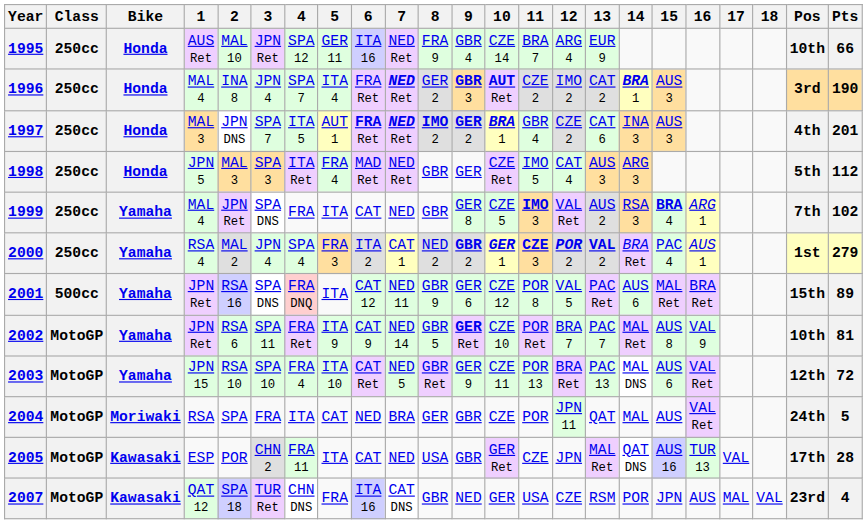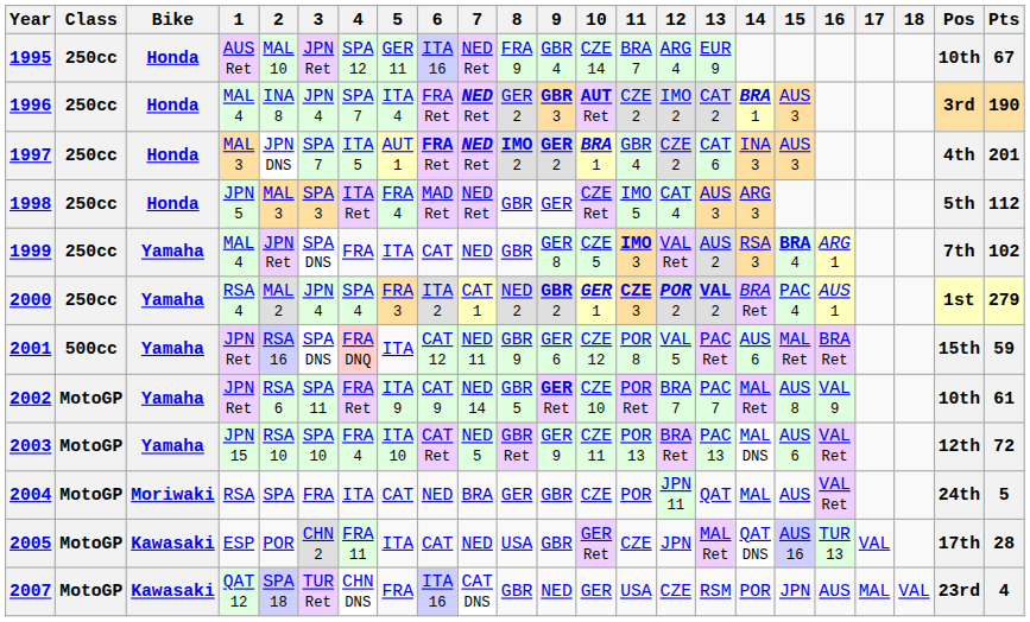 <table class="wikitable" style="text-align:center">
 <tr>
 <th>Year</th>
 <th>Class</th>
 <th>Bike</th>
 <th>1</th>
 <th>2</th>
 <th>3</th>
 <th>4</th>
 <th>5</th>
 <th>6</th>
 <th>7</th>
 <th>8</th>
 <th>9</th>
 <th>10</th>
 <th>11</th>
 <th>12</th>
 <th>13</th>
 <th>14</th>
 <th>15</th>
 <th>16</th>
 <th>17</th>
 <th>18</th>
 <th>Pos</th>
 <th>Pts</th>
 </tr>
 <tr>
 <th><a href='#'>1995</a></th>
 <th>250cc</th>
 <th><a href='#'>Honda</a></th>
 <td style="background:#EFCFFF;"><a href='#'>AUS</a><br><small>Ret</small></td>
 <td style="background:#DFFFDF;"><a href='#'>MAL</a><br><small>10</small></td>
 <td style="background:#EFCFFF;"><a href='#'>JPN</a><br><small>Ret</small></td>
 <td style="background:#DFFFDF;"><a href='#'>SPA</a><br><small>12</small></td>
 <td style="background:#DFFFDF;"><a href='#'>GER</a><br><small>11</small></td>
 <td style="background:#CFCFFF;"><a href='#'>ITA</a><br><small>16</small></td>
 <td style="background:#EFCFFF;"><a href='#'>NED</a><br><small>Ret</small></td>
 <td style="background:#DFFFDF;"><a href='#'>FRA</a><br><small>9</small></td>
 <td style="background:#DFFFDF;"><a href='#'>GBR</a><br><small>4</small></td>
 <td style="background:#DFFFDF;"><a href='#'>CZE</a><br><small>14</small></td>
 <td style="background:#DFFFDF;"><a href='#'>BRA</a><br><small>7</small></td>
 <td style="background:#DFFFDF;"><a href='#'>ARG</a><br><small>4</small></td>
 <td style="background:#DFFFDF;"><a href='#'>EUR</a><br><small>9</small></td>
 <td></td>
 <td></td>
 <td></td>
 <td></td>
 <td></td>
 <th>10th</th>
-<th>66</th>
+<th>67</th>
 </tr>
 <tr>
 <th><a href='#'>1996</a></th>
 <th>250cc</th>
 <th><a href='#'>Honda</a></th>
 <td style="background:#DFFFDF;"><a href='#'>MAL</a><br><small>4</small></td>
 <td style="background:#DFFFDF;"><a href='#'>INA</a><br><small>8</small></td>
 <td style="background:#DFFFDF;"><a href='#'>JPN</a><br><small>4</small></td>
 <td style="background:#DFFFDF;"><a href='#'>SPA</a><br><small>7</small></td>
 <td style="background:#DFFFDF;"><a href='#'>ITA</a><br><small>4</small></td>
 <td style="background:#EFCFFF;"><a href='#'>FRA</a><br><small>Ret</small></td>
 <td style="background:#EFCFFF;"><strong><em><a href='#'>NED</a></em></strong><br><small>Ret</small></td>
 <td style="background:#DFDFDF;"><a href='#'>GER</a><br><small>2</small></td>
 <td style="background:#FFDF9F;"><strong><a href='#'>GBR</a></strong><br><small>3</small></td>
 <td style="background:#EFCFFF;"><strong><a href='#'>AUT</a></strong><br><small>Ret</small></td>
 <td style="background:#DFDFDF;"><a href='#'>CZE</a><br><small>2</small></td>
 <td style="background:#DFDFDF;"><a href='#'>IMO</a><br><small>2</small></td>
 <td style="background:#DFDFDF;"><a href='#'>CAT</a><br><small>2</small></td>
 <td style="background:#FFFFBF;"><strong><em><a href='#'>BRA</a></em></strong><br><small>1</small></td>
 <td style="background:#FFDF9F;"><a href='#'>AUS</a><br><small>3</small></td>
 <td></td>
 <td></td>
 <td></td>
 <th style="background:#FFDF9F;">3rd</th>
 <th style="background:#FFDF9F;">190</th>
 </tr>
 <tr>
 <th><a href='#'>1997</a></th>
 <th>250cc</th>
 <th><a href='#'>Honda</a></th>
 <td style="background:#FFDF9F;"><a href='#'>MAL</a><br><small>3</small></td>
 <td style="background:#FFFFFF;"><a href='#'>JPN</a><br><small>DNS</small></td>
 <td style="background:#DFFFDF;"><a href='#'>SPA</a><br><small>7</small></td>
 <td style="background:#DFFFDF;"><a href='#'>ITA</a><br><small>5</small></td>
 <td style="background:#FFFFBF;"><a href='#'>AUT</a><br><small>1</small></td>
 <td style="background:#EFCFFF;"><strong><a href='#'>FRA</a></strong><br><small>Ret</small></td>
 <td style="background:#EFCFFF;"><strong><em><a href='#'>NED</a></em></strong><br><small>Ret</small></td>
 <td style="background:#DFDFDF;"><strong><a href='#'>IMO</a></strong><br><small>2</small></td>
 <td style="background:#DFDFDF;"><strong><a href='#'>GER</a></strong><br><small>2</small></td>
 <td style="background:#FFFFBF;"><strong><em><a href='#'>BRA</a></em></strong><br><small>1</small></td>
 <td style="background:#DFFFDF;"><a href='#'>GBR</a><br><small>4</small></td>
 <td style="background:#DFDFDF;"><a href='#'>CZE</a><br><small>2</small></td>
 <td style="background:#DFFFDF;"><a href='#'>CAT</a><br><small>6</small></td>
 <td style="background:#FFDF9F;"><a href='#'>INA</a><br><small>3</small></td>
 <td style="background:#FFDF9F;"><a href='#'>AUS</a><br><small>3</small></td>
 <td></td>
 <td></td>
 <td></td>
 <th>4th</th>
 <th>201</th>
 </tr>
 <tr>
 <th><a href='#'>1998</a></th>
 <th>250cc</th>
 <th><a href='#'>Honda</a></th>
 <td style="background:#DFFFDF;"><a href='#'>JPN</a><br><small>5</small></td>
 <td style="background:#FFDF9F;"><a href='#'>MAL</a><br><small>3</small></td>
 <td style="background:#FFDF9F;"><a href='#'>SPA</a><br><small>3</small></td>
 <td style="background:#EFCFFF;"><a href='#'>ITA</a><br><small>Ret</small></td>
 <td style="background:#DFFFDF;"><a href='#'>FRA</a><br><small>4</small></td>
 <td style="background:#EFCFFF;"><a href='#'>MAD</a><br><small>Ret</small></td>
 <td style="background:#EFCFFF;"><a href='#'>NED</a><br><small>Ret</small></td>
 <td><a href='#'>GBR</a></td>
 <td><a href='#'>GER</a></td>
 <td style="background:#EFCFFF;"><a href='#'>CZE</a><br><small>Ret</small></td>
 <td style="background:#DFFFDF;"><a href='#'>IMO</a><br><small>5</small></td>
 <td style="background:#DFFFDF;"><a href='#'>CAT</a><br><small>4</small></td>
 <td style="background:#FFDF9F;"><a href='#'>AUS</a><br><small>3</small></td>
 <td style="background:#FFDF9F;"><a href='#'>ARG</a><br><small>3</small></td>
 <td></td>
 <td></td>
 <td></td>
 <td></td>
 <th>5th</th>
 <th>112</th>
 </tr>
 <tr>
 <th><a href='#'>1999</a></th>
 <th>250cc</th>
 <th><a href='#'>Yamaha</a></th>
 <td style="background:#DFFFDF;"><a href='#'>MAL</a><br><small>4</small></td>
 <td style="background:#EFCFFF;"><a href='#'>JPN</a><br><small>Ret</small></td>
 <td style="background:#FFFFFF;"><a href='#'>SPA</a><br><small>DNS</small></td>
 <td><a href='#'>FRA</a></td>
 <td><a href='#'>ITA</a></td>
 <td><a href='#'>CAT</a></td>
 <td><a href='#'>NED</a></td>
 <td><a href='#'>GBR</a></td>
 <td style="background:#DFFFDF;"><a href='#'>GER</a><br><small>8</small></td>
 <td style="background:#DFFFDF;"><a href='#'>CZE</a><br><small>5</small></td>
 <td style="background:#FFDF9F;"><strong><a href='#'>IMO</a></strong><br><small>3</small></td>
 <td style="background:#EFCFFF;"><a href='#'>VAL</a><br><small>Ret</small></td>
 <td style="background:#DFDFDF;"><a href='#'>AUS</a><br><small>2</small></td>
 <td style="background:#FFDF9F;"><a href='#'>RSA</a><br><small>3</small></td>
 <td style="background:#DFFFDF;"><strong><a href='#'>BRA</a></strong><br><small>4</small></td>
 <td style="background:#FFFFBF;"><em><a href='#'>ARG</a></em><br><small>1</small></td>
 <td></td>
 <td></td>
 <th>7th</th>
 <th>102</th>
 </tr>
 <tr>
 <th><a href='#'>2000</a></th>
 <th>250cc</th>
 <th><a href='#'>Yamaha</a></th>
 <td style="background:#DFFFDF;"><a href='#'>RSA</a><br><small>4</small></td>
 <td style="background:#DFDFDF;"><a href='#'>MAL</a><br><small>2</small></td>
 <td style="background:#DFFFDF;"><a href='#'>JPN</a><br><small>4</small></td>
 <td style="background:#DFFFDF;"><a href='#'>SPA</a><br><small>4</small></td>
 <td style="background:#FFDF9F;"><a href='#'>FRA</a><br><small>3</small></td>
 <td style="background:#DFDFDF;"><a href='#'>ITA</a><br><small>2</small></td>
 <td style="background:#FFFFBF;"><a href='#'>CAT</a><br><small>1</small></td>
 <td style="background:#DFDFDF;"><a href='#'>NED</a><br><small>2</small></td>
 <td style="background:#DFDFDF;"><strong><a href='#'>GBR</a></strong><br><small>2</small></td>
 <td style="background:#FFFFBF;"><strong><em><a href='#'>GER</a></em></strong><br><small>1</small></td>
 <td style="background:#FFDF9F;"><strong><a href='#'>CZE</a></strong><br><small>3</small></td>
 <td style="background:#DFDFDF;"><strong><em><a href='#'>POR</a></em></strong><br><small>2</small></td>
 <td style="background:#DFDFDF;"><strong><a href='#'>VAL</a></strong><br><small>2</small></td>
 <td style="background:#EFCFFF;"><em><a href='#'>BRA</a></em><br><small>Ret</small></td>
 <td style="background:#DFFFDF;"><a href='#'>PAC</a><br><small>4</small></td>
 <td style="background:#FFFFBF;"><em><a href='#'>AUS</a></em><br><small>1</small></td>
 <td></td>
 <td></td>
 <th style="background:#FFFFBF;">1st</th>
 <th style="background:#FFFFBF;">279</th>
 </tr>
 <tr>
 <th><a href='#'>2001</a></th>
 <th>500cc</th>
 <th><a href='#'>Yamaha</a></th>
 <td style="background:#EFCFFF;"><a href='#'>JPN</a><br><small>Ret</small></td>
 <td style="background:#CFCFFF;"><a href='#'>RSA</a><br><small>16</small></td>
 <td style="background:#FFFFFF;"><a href='#'>SPA</a><br><small>DNS</small></td>
 <td style="background:#FFCFCF;"><a href='#'>FRA</a><br><small>DNQ</small></td>
 <td><a href='#'>ITA</a></td>
 <td style="background:#DFFFDF;"><a href='#'>CAT</a><br><small>12</small></td>
 <td style="background:#DFFFDF;"><a href='#'>NED</a><br><small>11</small></td>
 <td style="background:#DFFFDF;"><a href='#'>GBR</a><br><small>9</small></td>
 <td style="background:#DFFFDF;"><a href='#'>GER</a><br><small>6</small></td>
 <td style="background:#DFFFDF;"><a href='#'>CZE</a><br><small>12</small></td>
 <td style="background:#DFFFDF;"><a href='#'>POR</a><br><small>8</small></td>
 <td style="background:#DFFFDF;"><a href='#'>VAL</a><br><small>5</small></td>
 <td style="background:#EFCFFF;"><a href='#'>PAC</a><br><small>Ret</small></td>
 <td style="background:#DFFFDF;"><a href='#'>AUS</a><br><small>6</small></td>
 <td style="background:#EFCFFF;"><a href='#'>MAL</a><br><small>Ret</small></td>
 <td style="background:#EFCFFF;"><a href='#'>BRA</a><br><small>Ret</small></td>
 <td></td>
 <td></td>
 <th>15th</th>
-<th>89</th>
+<th>59</th>
 </tr>
 <tr>
 <th><a href='#'>2002</a></th>
 <th>MotoGP</th>
 <th><a href='#'>Yamaha</a></th>
 <td style="background:#EFCFFF;"><a href='#'>JPN</a><br><small>Ret</small></td>
 <td style="background:#DFFFDF;"><a href='#'>RSA</a><br><small>6</small></td>
 <td style="background:#DFFFDF;"><a href='#'>SPA</a><br><small>11</small></td>
 <td style="background:#EFCFFF;"><a href='#'>FRA</a><br><small>Ret</small></td>
 <td style="background:#DFFFDF;"><a href='#'>ITA</a><br><small>9</small></td>
 <td style="background:#DFFFDF;"><a href='#'>CAT</a><br><small>9</small></td>
 <td style="background:#DFFFDF;"><a href='#'>NED</a><br><small>14</small></td>
 <td style="background:#DFFFDF;"><a href='#'>GBR</a><br><small>5</small></td>
 <td style="background:#EFCFFF;"><strong><a href='#'>GER</a></strong><br><small>Ret</small></td>
 <td style="background:#DFFFDF;"><a href='#'>CZE</a><br><small>10</small></td>
 <td style="background:#EFCFFF;"><a href='#'>POR</a><br><small>Ret</small></td>
 <td style="background:#DFFFDF;"><a href='#'>BRA</a><br><small>7</small></td>
 <td style="background:#DFFFDF;"><a href='#'>PAC</a><br><small>7</small></td>
 <td style="background:#EFCFFF;"><a href='#'>MAL</a><br><small>Ret</small></td>
 <td style="background:#DFFFDF;"><a href='#'>AUS</a><br><small>8</small></td>
 <td style="background:#DFFFDF;"><a href='#'>VAL</a><br><small>9</small></td>
 <td></td>
 <td></td>
 <th>10th</th>
-<th>81</th>
+<th>61</th>
 </tr>
 <tr>
 <th><a href='#'>2003</a></th>
 <th>MotoGP</th>
 <th><a href='#'>Yamaha</a></th>
 <td style="background:#DFFFDF;"><a href='#'>JPN</a><br><small>15</small></td>
 <td style="background:#DFFFDF;"><a href='#'>RSA</a><br><small>10</small></td>
 <td style="background:#DFFFDF;"><a href='#'>SPA</a><br><small>10</small></td>
 <td style="background:#DFFFDF;"><a href='#'>FRA</a><br><small>4</small></td>
 <td style="background:#DFFFDF;"><a href='#'>ITA</a><br><small>10</small></td>
 <td style="background:#EFCFFF;"><a href='#'>CAT</a><br><small>Ret</small></td>
 <td style="background:#DFFFDF;"><a href='#'>NED</a><br><small>5</small></td>
 <td style="background:#EFCFFF;"><a href='#'>GBR</a><br><small>Ret</small></td>
 <td style="background:#DFFFDF;"><a href='#'>GER</a><br><small>9</small></td>
 <td style="background:#DFFFDF;"><a href='#'>CZE</a><br><small>11</small></td>
 <td style="background:#DFFFDF;"><a href='#'>POR</a><br><small>13</small></td>
 <td style="background:#EFCFFF;"><a href='#'>BRA</a><br><small>Ret</small></td>
 <td style="background:#DFFFDF;"><a href='#'>PAC</a><br><small>13</small></td>
 <td style="background:#ffffff;"><a href='#'>MAL</a><br><small>DNS</small></td>
 <td style="background:#DFFFDF;"><a href='#'>AUS</a><br><small>6</small></td>
 <td style="background:#EFCFFF;"><a href='#'>VAL</a><br><small>Ret</small></td>
 <td></td>
 <td></td>
 <th>12th</th>
 <th>72</th>
 </tr>
 <tr>
 <th><a href='#'>2004</a></th>
 <th>MotoGP</th>
 <th><a href='#'>Moriwaki</a></th>
 <td><a href='#'>RSA</a></td>
 <td><a href='#'>SPA</a></td>
 <td><a href='#'>FRA</a></td>
 <td><a href='#'>ITA</a></td>
 <td><a href='#'>CAT</a></td>
 <td><a href='#'>NED</a></td>
 <td><a href='#'>BRA</a></td>
 <td><a href='#'>GER</a></td>
 <td><a href='#'>GBR</a></td>
 <td><a href='#'>CZE</a></td>
 <td><a href='#'>POR</a></td>
 <td style="background:#DFFFDF;"><a href='#'>JPN</a><br><small>11</small></td>
 <td><a href='#'>QAT</a></td>
 <td><a href='#'>MAL</a></td>
 <td><a href='#'>AUS</a></td>
 <td style="background:#EFCFFF;"><a href='#'>VAL</a><br><small>Ret</small></td>
 <td></td>
 <td></td>
 <th>24th</th>
 <th>5</th>
 </tr>
 <tr>
 <th><a href='#'>2005</a></th>
 <th>MotoGP</th>
 <th><a href='#'>Kawasaki</a></th>
 <td><a href='#'>ESP</a></td>
 <td><a href='#'>POR</a></td>
 <td style="background:#DFDFDF;"><a href='#'>CHN</a><br><small>2</small></td>
 <td style="background:#DFFFDF;"><a href='#'>FRA</a><br><small>11</small></td>
 <td><a href='#'>ITA</a></td>
 <td><a href='#'>CAT</a></td>
 <td><a href='#'>NED</a></td>
 <td><a href='#'>USA</a></td>
 <td><a href='#'>GBR</a></td>
 <td style="background:#EFCFFF;"><a href='#'>GER</a><br><small>Ret</small></td>
 <td><a href='#'>CZE</a></td>
 <td><a href='#'>JPN</a></td>
 <td style="background:#EFCFFF;"><a href='#'>MAL</a><br><small>Ret</small></td>
 <td style="background:#FFFFFF;"><a href='#'>QAT</a><br><small>DNS</small></td>
 <td style="background:#CFCFFF;"><a href='#'>AUS</a><br><small>16</small></td>
 <td style="background:#DFFFDF;"><a href='#'>TUR</a><br><small>13</small></td>
 <td><a href='#'>VAL</a></td>
 <td></td>
 <th>17th</th>
 <th>28</th>
 </tr>
 <tr>
 <th><a href='#'>2007</a></th>
 <th>MotoGP</th>
 <th><a href='#'>Kawasaki</a></th>
 <td style="background:#DFFFDF;"><a href='#'>QAT</a><br><small>12</small></td>
 <td style="background:#CFCFFF;"><a href='#'>SPA</a><br><small>18</small></td>
 <td style="background:#EFCFFF;"><a href='#'>TUR</a><br><small>Ret</small></td>
 <td style="background:#FFFFFF;"><a href='#'>CHN</a><br><small>DNS</small></td>
 <td><a href='#'>FRA</a></td>
 <td style="background:#CFCFFF;"><a href='#'>ITA</a><br><small>16</small></td>
 <td style="background:#FFFFFF;"><a href='#'>CAT</a><br><small>DNS</small></td>
 <td><a href='#'>GBR</a></td>
 <td><a href='#'>NED</a></td>
 <td><a href='#'>GER</a></td>
 <td><a href='#'>USA</a></td>
 <td><a href='#'>CZE</a></td>
 <td><a href='#'>RSM</a></td>
 <td><a href='#'>POR</a></td>
 <td><a href='#'>JPN</a></td>
 <td><a href='#'>AUS</a></td>
 <td><a href='#'>MAL</a></td>
 <td><a href='#'>VAL</a></td>
 <th>23rd</th>
 <th>4</th>
 </tr>
 </table>
